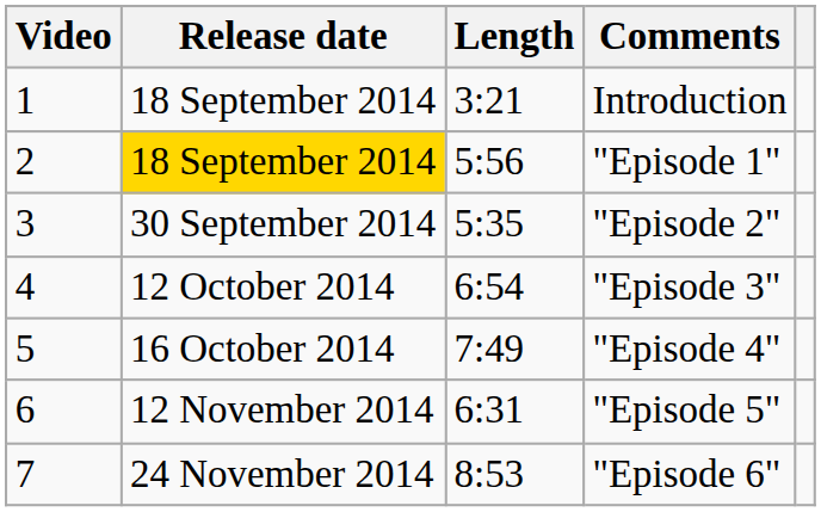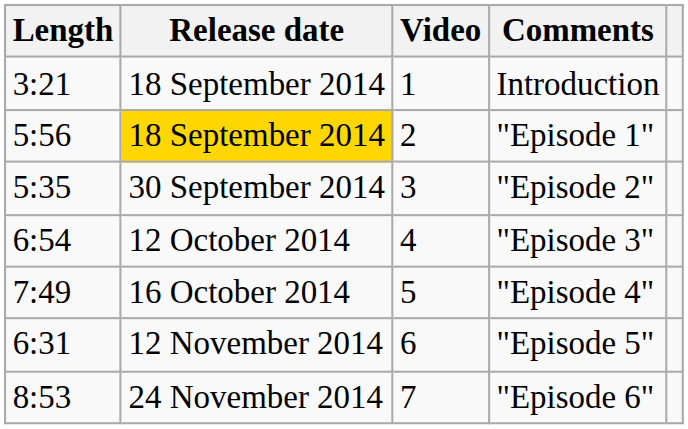 <table class="wikitable sortable">
 <tr>
+<th>Length</th>
+<th>Release date</th>
 <th>Video</th>
-<th>Release date</th>
-<th>Length</th>
 <th>Comments</th>
 <th></th>
 </tr>
 <tr>
+<td>3:21</td>
+<td>18 September 2014</td>
 <td>1</td>
-<td>18 September 2014</td>
-<td>3:21</td>
 <td>Introduction</td>
 <td></td>
 </tr>
 <tr>
+<td>5:56</td>
+<td style="background: gold;">18 September 2014</td>
 <td>2</td>
-<td style="background: gold;">18 September 2014</td>
-<td>5:56</td>
 <td>"Episode 1"</td>
 <td></td>
 </tr>
 <tr>
+<td>5:35</td>
+<td>30 September 2014</td>
 <td>3</td>
-<td>30 September 2014</td>
-<td>5:35</td>
 <td>"Episode 2"</td>
 <td></td>
 </tr>
 <tr>
+<td>6:54</td>
+<td>12 October 2014</td>
 <td>4</td>
-<td>12 October 2014</td>
-<td>6:54</td>
 <td>"Episode 3"</td>
 <td></td>
 </tr>
 <tr>
+<td>7:49</td>
+<td>16 October 2014</td>
 <td>5</td>
-<td>16 October 2014</td>
-<td>7:49</td>
 <td>"Episode 4"</td>
 <td></td>
 </tr>
 <tr>
+<td>6:31</td>
+<td>12 November 2014</td>
 <td>6</td>
-<td>12 November 2014</td>
-<td>6:31</td>
 <td>"Episode 5"</td>
 <td></td>
 </tr>
 <tr>
+<td>8:53</td>
+<td>24 November 2014</td>
 <td>7</td>
-<td>24 November 2014</td>
-<td>8:53</td>
 <td>"Episode 6"</td>
 <td></td>
 </tr>
 </table>
